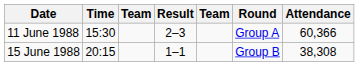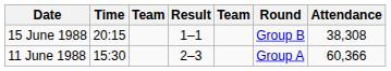 <table class="wikitable">
 <tr>
 <th>Date</th>
 <th>Time</th>
 <th>Team</th>
 <th>Result</th>
 <th>Team</th>
 <th>Round</th>
 <th>Attendance</th>
 </tr>
 <tr>
+<td>15 June 1988</td>
+<td>20:15</td>
+<td></td>
+<td style="text-align:center;">1–1</td>
+<td></td>
+<td><a href='#'>Group B</a></td>
+<td style="text-align:center;">38,308</td>
+</tr>
+<tr>
 <td>11 June 1988</td>
 <td>15:30</td>
 <td></td>
 <td style="text-align:center;">2–3</td>
 <td></td>
 <td><a href='#'>Group A</a></td>
 <td style="text-align:center;">60,366</td>
 </tr>
-<tr>
-<td>15 June 1988</td>
-<td>20:15</td>
-<td></td>
-<td style="text-align:center;">1–1</td>
-<td></td>
-<td><a href='#'>Group B</a></td>
-<td style="text-align:center;">38,308</td>
-</tr>
 </table>
